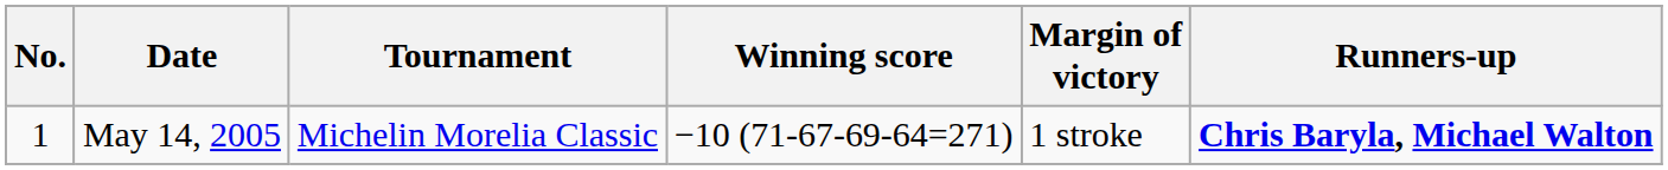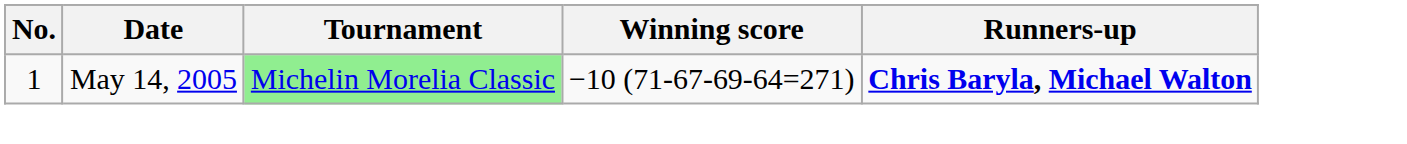 <table class="wikitable" style="font-size:95%;">
 <tr>
 <th>No.</th>
 <th>Date</th>
 <th>Tournament</th>
 <th>Winning score</th>
-<th>Margin of<br>victory</th>
 <th>Runners-up</th>
 </tr>
 <tr>
 <td align=center>1</td>
 <td align=right>May 14, <a href='#'>2005</a></td>
-<td><a href='#'>Michelin Morelia Classic</a></td>
+<td style="background: lightgreen;"><a href='#'>Michelin Morelia Classic</a></td>
 <td>−10 (71-67-69-64=271)</td>
-<td>1 stroke</td>
 <td><strong> <a href='#'>Chris Baryla</a>,  <a href='#'>Michael Walton</a></strong></td>
 </tr>
 </table>
